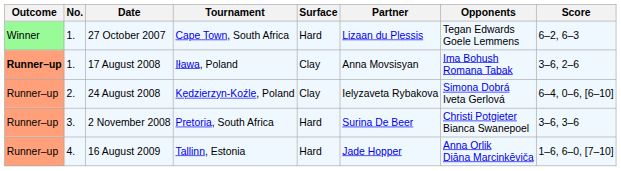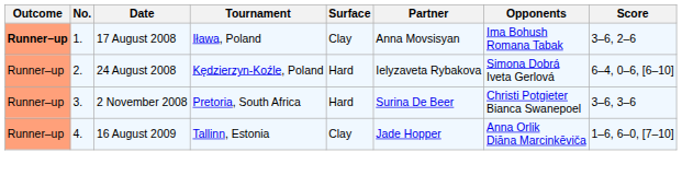 <table class="sortable wikitable" style=font-size:97%>
 <tr>
 <th>Outcome</th>
 <th>No.</th>
 <th>Date</th>
 <th>Tournament</th>
 <th>Surface</th>
 <th>Partner</th>
 <th>Opponents</th>
 <th>Score</th>
-</tr>
-<tr style="background:#f0f8ff;">
-<td bgcolor="98FB98">Winner</td>
-<td>1.</td>
-<td>27 October 2007</td>
-<td><a href='#'>Cape Town</a>, South Africa</td>
-<td>Hard</td>
-<td> <a href='#'>Lizaan du Plessis</a></td>
-<td> Tegan Edwards <br>  Goele Lemmens</td>
-<td>6–2, 6–3</td>
 </tr>
 <tr style="background:#f0f8ff;">
 <td style="background:#ffa07a;"><strong>Runner–up</strong></td>
 <td>1.</td>
 <td>17 August 2008</td>
 <td><a href='#'>Iława</a>, Poland</td>
 <td>Clay</td>
 <td> Anna Movsisyan</td>
 <td> <a href='#'>Ima Bohush</a><br>  <a href='#'>Romana Tabak</a></td>
 <td>3–6, 2–6</td>
 </tr>
 <tr style="background:#f0f8ff;">
 <td style="background:#ffa07a;">Runner–up</td>
 <td>2.</td>
 <td>24 August 2008</td>
 <td><a href='#'>Kędzierzyn-Koźle</a>, Poland</td>
-<td>Clay</td>
+<td>Hard</td>
 <td> Ielyzaveta Rybakova</td>
 <td> <a href='#'>Simona Dobrá</a> <br>  Iveta Gerlová</td>
 <td>6–4, 0–6, [6–10]</td>
 </tr>
 <tr style="background:#f0f8ff;">
 <td style="background:#ffa07a;">Runner–up</td>
 <td>3.</td>
 <td>2 November 2008</td>
 <td><a href='#'>Pretoria</a>, South Africa</td>
 <td>Hard</td>
 <td> <a href='#'>Surina De Beer</a></td>
 <td> <a href='#'>Christi Potgieter</a> <br>  Bianca Swanepoel</td>
 <td>3–6, 3–6</td>
 </tr>
 <tr bgcolor="#f0f8ff">
 <td bgcolor="FFA07A">Runner–up</td>
 <td>4.</td>
 <td>16 August 2009</td>
 <td><a href='#'>Tallinn</a>, Estonia</td>
-<td>Hard</td>
+<td>Clay</td>
 <td> <a href='#'>Jade Hopper</a></td>
 <td> <a href='#'>Anna Orlik</a> <br>  <a href='#'>Diāna Marcinkēviča</a></td>
 <td>1–6, 6–0, [7–10]</td>
 </tr>
 </table>
